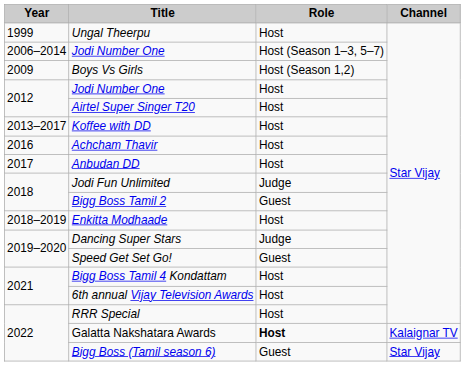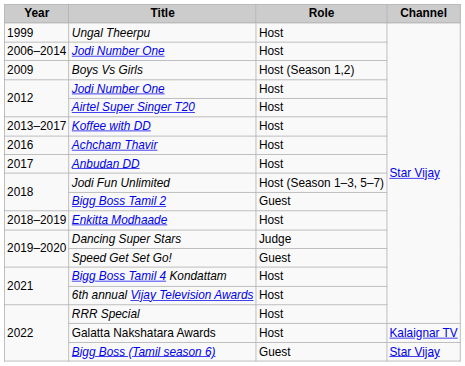 <table class="wikitable">
 <tr>
 <th style="background:#ccc;">Year</th>
 <th style="background:#ccc;">Title</th>
 <th style="background:#ccc;">Role</th>
 <th style="background:#ccc;">Channel</th>
 </tr>
 <tr>
 <td>1999</td>
 <td><em>Ungal Theerpu</em></td>
 <td>Host</td>
 <td rowspan="16"><a href='#'>Star Vijay</a></td>
 </tr>
 <tr>
 <td>2006–2014</td>
 <td><em><a href='#'>Jodi Number One</a></em></td>
-<td>Host (Season 1–3, 5–7)</td>
+<td>Host</td>
 </tr>
 <tr>
 <td>2009</td>
 <td><em>Boys Vs Girls</em></td>
 <td>Host (Season 1,2)</td>
 </tr>
 <tr>
 <td rowspan="2">2012</td>
 <td><em><a href='#'>Jodi Number One</a></em></td>
 <td>Host</td>
 </tr>
 <tr>
 <td><em><a href='#'>Airtel Super Singer T20</a></em></td>
 <td>Host</td>
 </tr>
 <tr>
 <td>2013–2017</td>
 <td><em><a href='#'>Koffee with DD</a></em></td>
 <td>Host</td>
 </tr>
 <tr>
 <td>2016</td>
 <td><em><a href='#'>Achcham Thavir</a></em></td>
 <td>Host</td>
 </tr>
 <tr>
 <td>2017</td>
 <td><em><a href='#'>Anbudan DD</a></em></td>
 <td>Host</td>
 </tr>
 <tr>
 <td rowspan="2">2018</td>
 <td><em>Jodi Fun Unlimited</em></td>
-<td>Judge</td>
+<td>Host (Season 1–3, 5–7)</td>
 </tr>
 <tr>
 <td><em><a href='#'>Bigg Boss Tamil 2</a></em></td>
 <td>Guest</td>
 </tr>
 <tr>
 <td>2018–2019</td>
 <td><em><a href='#'>Enkitta Modhaade</a></em></td>
 <td>Host</td>
 </tr>
 <tr>
 <td rowspan="2">2019–2020</td>
 <td><em>Dancing Super Stars</em></td>
 <td>Judge</td>
 </tr>
 <tr>
 <td><em>Speed Get Set Go!</em></td>
 <td>Guest</td>
 </tr>
 <tr>
 <td rowspan="2">2021</td>
 <td><em><a href='#'>Bigg Boss Tamil 4</a> Kondattam</em></td>
 <td>Host</td>
 </tr>
 <tr>
 <td><em>6th annual <a href='#'>Vijay Television Awards</a></em></td>
 <td>Host</td>
 </tr>
 <tr>
 <td rowspan="3">2022</td>
 <td><em>RRR Special</em></td>
 <td>Host</td>
 </tr>
 <tr>
 <td>Galatta Nakshatara Awards</td>
-<td><strong>Host</strong></td>
+<td>Host</td>
 <td><a href='#'>Kalaignar TV</a></td>
 </tr>
 <tr>
 <td><em><a href='#'>Bigg Boss (Tamil season 6)</a></em></td>
 <td>Guest</td>
 <td><a href='#'>Star Vijay</a></td>
 </tr>
 </table>
